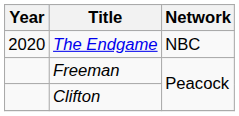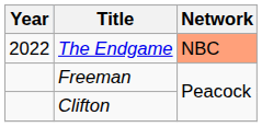 <table class="wikitable">
 <tr style="background:#b0c4de; text-align:center;">
 <th>Year</th>
 <th>Title</th>
 <th>Network</th>
 </tr>
 <tr>
-<td>2020</td>
+<td>2022</td>
 <td><em><a href='#'>The Endgame</a></em></td>
-<td>NBC</td>
+<td style="background: lightsalmon;">NBC</td>
 </tr>
 <tr>
 <td></td>
 <td><em>Freeman</em></td>
 <td rowspan="2">Peacock</td>
 </tr>
 <tr>
 <td></td>
 <td><em>Clifton</em></td>
 </tr>
 <tr>
 </tr>
 </table>
